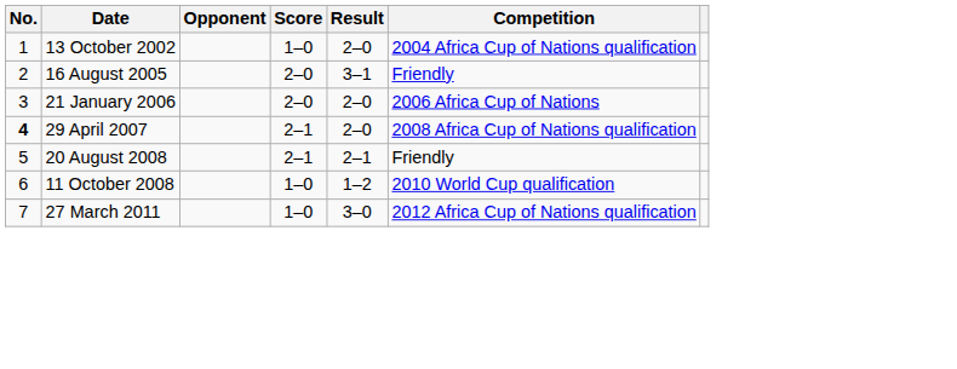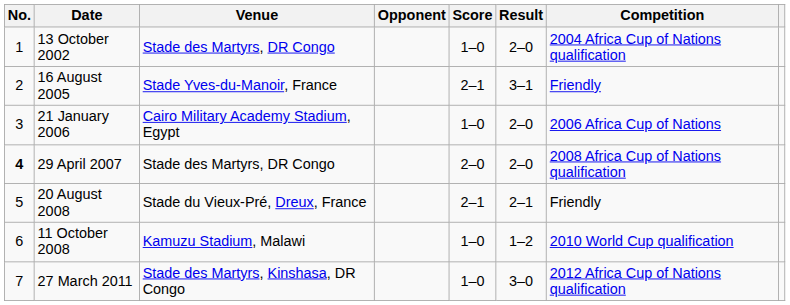 <table class="wikitable sortable">
 <tr>
 <th scope="col">No.</th>
 <th scope="col">Date</th>
+<th scope="col">Venue</th>
 <th scope="col">Opponent</th>
 <th scope="col">Score</th>
 <th scope="col">Result</th>
 <th scope="col">Competition</th>
 <th scope="col" class="unsortable"></th>
 </tr>
 <tr>
 <td style="text-align:center">1</td>
 <td>13 October 2002</td>
+<td><a href='#'>Stade des Martyrs</a>, <a href='#'>DR Congo</a></td>
 <td></td>
 <td style="text-align:center">1–0</td>
 <td style="text-align:center">2–0</td>
 <td><a href='#'>2004 Africa Cup of Nations qualification</a></td>
 <td></td>
 </tr>
 <tr>
 <td style="text-align:center">2</td>
 <td>16 August 2005</td>
+<td><a href='#'>Stade Yves-du-Manoir</a>, France</td>
 <td></td>
-<td style="text-align:center">2–0</td>
+<td style="text-align:center">2–1</td>
 <td style="text-align:center">3–1</td>
 <td><a href='#'>Friendly</a></td>
 <td></td>
 </tr>
 <tr>
 <td style="text-align:center">3</td>
 <td>21 January 2006</td>
+<td><a href='#'>Cairo Military Academy Stadium</a>, Egypt</td>
 <td></td>
-<td style="text-align:center">2–0</td>
+<td style="text-align:center">1–0</td>
 <td style="text-align:center">2–0</td>
 <td><a href='#'>2006 Africa Cup of Nations</a></td>
 <td></td>
 </tr>
 <tr>
 <td style="text-align:center"><strong>4</strong></td>
 <td>29 April 2007</td>
+<td>Stade des Martyrs, DR Congo</td>
 <td></td>
-<td style="text-align:center">2–1</td>
+<td style="text-align:center">2–0</td>
 <td style="text-align:center">2–0</td>
 <td><a href='#'>2008 Africa Cup of Nations qualification</a></td>
 <td></td>
 </tr>
 <tr>
 <td style="text-align:center">5</td>
 <td>20 August 2008</td>
+<td>Stade du Vieux-Pré, <a href='#'>Dreux</a>, France</td>
 <td></td>
 <td style="text-align:center">2–1</td>
 <td style="text-align:center">2–1</td>
 <td>Friendly</td>
 <td></td>
 </tr>
 <tr>
 <td style="text-align:center">6</td>
 <td>11 October 2008</td>
+<td><a href='#'>Kamuzu Stadium</a>, Malawi</td>
 <td></td>
 <td style="text-align:center">1–0</td>
 <td style="text-align:center">1–2</td>
 <td><a href='#'>2010 World Cup qualification</a></td>
 <td></td>
 </tr>
 <tr>
 <td style="text-align:center">7</td>
 <td>27 March 2011</td>
+<td><a href='#'>Stade des Martyrs</a>, <a href='#'>Kinshasa</a>, DR Congo</td>
 <td></td>
 <td style="text-align:center">1–0</td>
 <td style="text-align:center">3–0</td>
 <td><a href='#'>2012 Africa Cup of Nations qualification</a></td>
 <td></td>
 </tr>
 </table>
